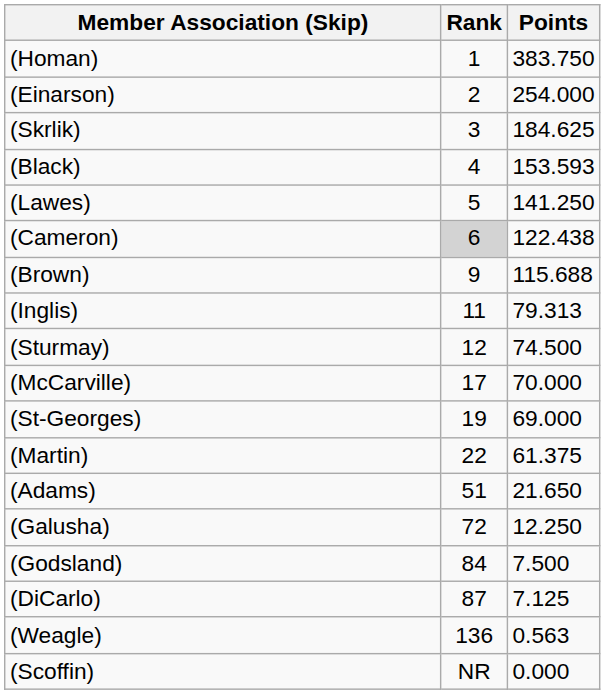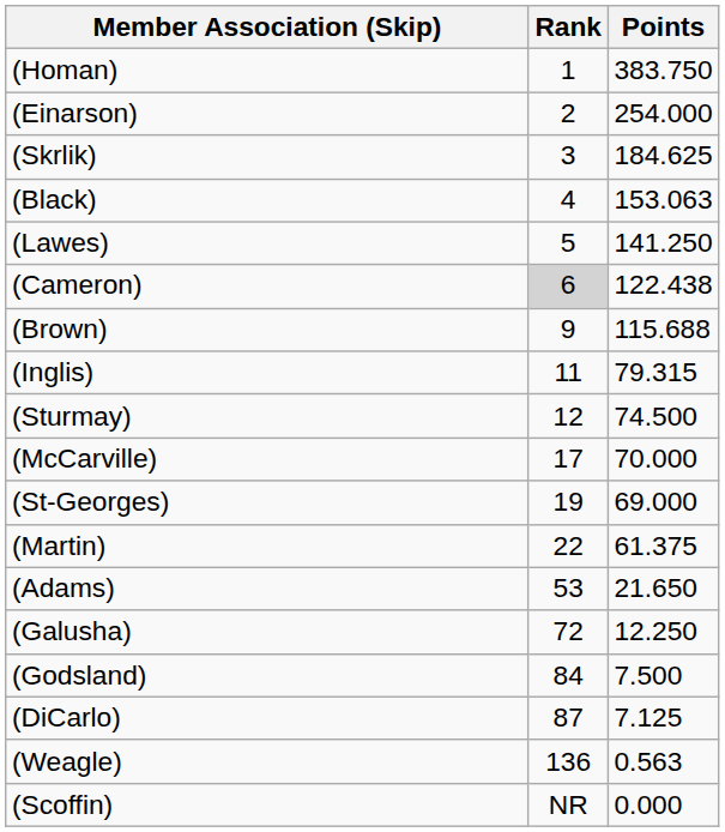 <table class="wikitable">
 <tr>
 <th scope="col" width=300>Member Association (Skip)</th>
 <th scope="col" width=15>Rank</th>
 <th scope="col" width=15>Points</th>
 </tr>
 <tr>
 <td> (Homan)</td>
 <td style="text-align:center;">1</td>
 <td>383.750</td>
 </tr>
 <tr>
 <td> (Einarson)</td>
 <td style="text-align:center;">2</td>
 <td>254.000</td>
 </tr>
 <tr>
 <td> (Skrlik)</td>
 <td style="text-align:center;">3</td>
 <td>184.625</td>
 </tr>
 <tr>
 <td> (Black)</td>
 <td style="text-align:center;">4</td>
-<td>153.593</td>
+<td>153.063</td>
 </tr>
 <tr>
 <td> (Lawes)</td>
 <td style="text-align:center;">5</td>
 <td>141.250</td>
 </tr>
 <tr>
 <td> (Cameron)</td>
 <td style="background: lightgrey; text-align:center;">6</td>
 <td>122.438</td>
 </tr>
 <tr>
 <td> (Brown)</td>
 <td style="text-align:center;">9</td>
 <td>115.688</td>
 </tr>
 <tr>
 <td> (Inglis)</td>
 <td style="text-align:center;">11</td>
-<td>79.313</td>
+<td>79.315</td>
 </tr>
 <tr>
 <td> (Sturmay)</td>
 <td style="text-align:center;">12</td>
 <td>74.500</td>
 </tr>
 <tr>
 <td> (McCarville)</td>
 <td style="text-align:center;">17</td>
 <td>70.000</td>
 </tr>
 <tr>
 <td> (St-Georges)</td>
 <td style="text-align:center;">19</td>
 <td>69.000</td>
 </tr>
 <tr>
 <td> (Martin)</td>
 <td style="text-align:center;">22</td>
 <td>61.375</td>
 </tr>
 <tr>
 <td> (Adams)</td>
-<td style="text-align:center;">51</td>
+<td style="text-align:center;">53</td>
 <td>21.650</td>
 </tr>
 <tr>
 <td> (Galusha)</td>
 <td style="text-align:center;">72</td>
 <td>12.250</td>
 </tr>
 <tr>
 <td> (Godsland)</td>
 <td style="text-align:center;">84</td>
 <td>7.500</td>
 </tr>
 <tr>
 <td> (DiCarlo)</td>
 <td style="text-align:center;">87</td>
 <td>7.125</td>
 </tr>
 <tr>
 <td> (Weagle)</td>
 <td style="text-align:center;">136</td>
 <td>0.563</td>
 </tr>
 <tr>
 <td> (Scoffin)</td>
 <td style="text-align:center;">NR</td>
 <td>0.000</td>
 </tr>
 </table>
